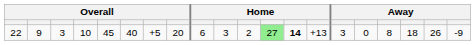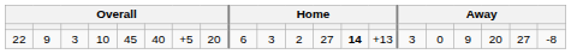 <table class="wikitable" style="text-align: center;">
 <tr>
 <th colspan="8" style="border-right:3px solid gray;">Overall</th>
 <th colspan="6" style="border-right:3px solid gray;">Home</th>
 <th colspan=6>Away</th>
 </tr>
 <tr>
 <th width=30></th>
 <th width=30></th>
 <th width=30></th>
 <th width=30></th>
 <th width=30></th>
 <th width=30></th>
 <th width=30></th>
 <th style="width:30px; border-right:3px solid gray;"></th>
 <th width=30></th>
 <th width=30></th>
 <th width=30></th>
 <th width=30></th>
 <th width=30></th>
 <th style="width:30px; border-right:3px solid gray;"></th>
 <th width=30></th>
 <th width=30></th>
 <th width=30></th>
 <th width=30></th>
 <th width=30></th>
 <th width=30></th>
 </tr>
 <tr>
 <td>22</td>
 <td>9</td>
 <td>3</td>
 <td>10</td>
 <td>45</td>
 <td>40</td>
 <td>+5</td>
 <td style="width:30px; border-right:3px solid gray;">20</td>
 <td>6</td>
 <td>3</td>
 <td>2</td>
-<td style="background: lightgreen;">27</td>
+<td>27</td>
 <td><strong>14</strong></td>
 <td style="width:30px; border-right:3px solid gray;">+13</td>
 <td>3</td>
 <td>0</td>
-<td>8</td>
-<td>18</td>
-<td>26</td>
-<td>-9</td>
+<td>9</td>
+<td>20</td>
+<td>27</td>
+<td>-8</td>
 </tr>
 </table>
